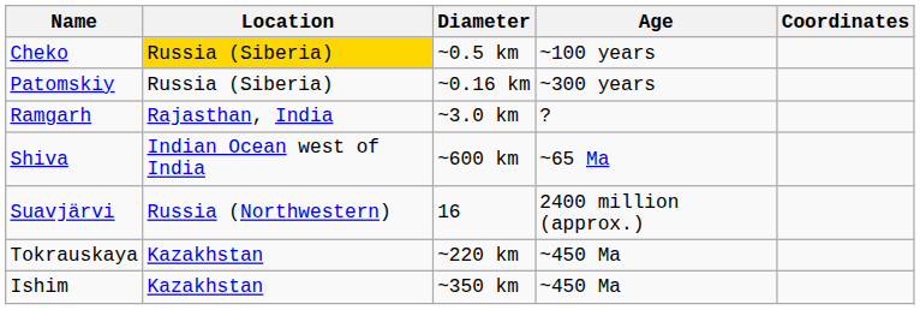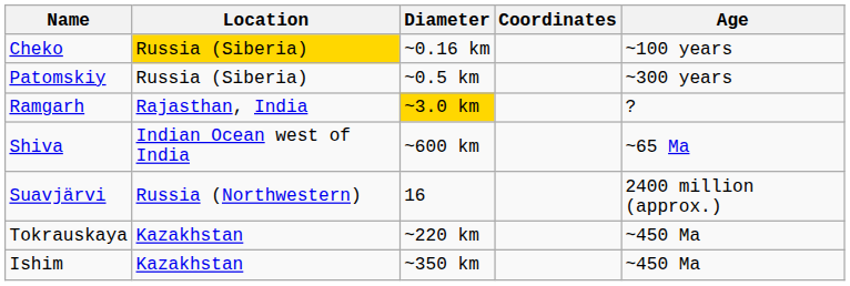 <table class="wikitable sortable">
 <tr>
 <th>Name</th>
 <th>Location</th>
 <th>Diameter</th>
+<th>Coordinates</th>
 <th>Age</th>
-<th>Coordinates</th>
 </tr>
 <tr>
 <td><a href='#'>Cheko</a></td>
 <td style="background: gold;">Russia (Siberia)</td>
-<td>~0.5 km</td>
+<td>~0.16 km</td>
+<td align=right></td>
 <td>~100 years</td>
-<td align=right></td>
 </tr>
 <tr>
 <td><a href='#'>Patomskiy</a></td>
 <td>Russia (Siberia)</td>
-<td>~0.16 km</td>
+<td>~0.5 km</td>
+<td align=right></td>
 <td>~300 years</td>
-<td align=right></td>
 </tr>
 <tr>
 <td><a href='#'>Ramgarh</a></td>
 <td><a href='#'>Rajasthan</a>, <a href='#'>India</a></td>
-<td>~3.0 km</td>
+<td style="background: gold;">~3.0 km</td>
+<td align=right></td>
 <td>?</td>
-<td align=right></td>
 </tr>
 <tr>
 <td><a href='#'>Shiva</a></td>
 <td><a href='#'>Indian Ocean</a> west of <a href='#'>India</a></td>
 <td>~600 km</td>
+<td align=right></td>
 <td>~65 <a href='#'>Ma</a></td>
-<td align=right></td>
 </tr>
 <tr>
 <td><a href='#'>Suavjärvi</a></td>
 <td><a href='#'>Russia</a> (<a href='#'>Northwestern</a>)</td>
 <td>16</td>
+<td align=right></td>
 <td>2400 million (approx.)</td>
-<td align=right></td>
 </tr>
 <tr>
 <td>Tokrauskaya</td>
 <td><a href='#'>Kazakhstan</a></td>
 <td>~220 km</td>
+<td></td>
 <td>~450 Ma</td>
-<td></td>
 </tr>
 <tr>
 <td>Ishim</td>
 <td><a href='#'>Kazakhstan</a></td>
 <td>~350 km</td>
+<td></td>
 <td>~450 Ma</td>
-<td></td>
 </tr>
 </table>
